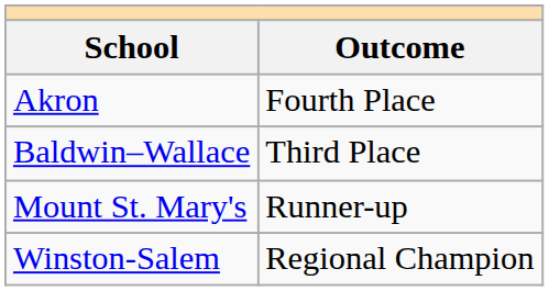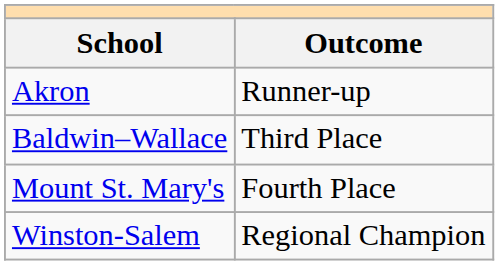 <table class="wikitable">
 <tr>
 <th colspan="3" style="background:#ffdead;"></th>
 </tr>
 <tr>
 <th>School</th>
 <th>Outcome</th>
 </tr>
 <tr>
 <td><a href='#'>Akron</a></td>
-<td>Fourth Place</td>
+<td>Runner-up</td>
 </tr>
 <tr>
 <td><a href='#'>Baldwin–Wallace</a></td>
 <td>Third Place</td>
 </tr>
 <tr>
 <td><a href='#'>Mount St. Mary's</a></td>
-<td>Runner-up</td>
+<td>Fourth Place</td>
 </tr>
 <tr>
 <td><a href='#'>Winston-Salem</a></td>
 <td>Regional Champion</td>
 </tr>
 </table>
